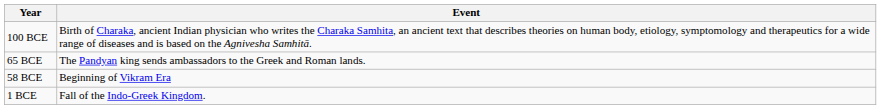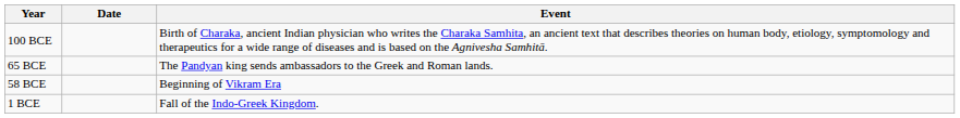 <table class="wikitable" style="width:100%">
 <tr>
 <th style="width:6%">Year</th>
+<th style="width:10%">Date</th>
 <th>Event</th>
 </tr>
 <tr>
 <td>100 BCE</td>
+<td></td>
 <td>Birth of <a href='#'>Charaka</a>, ancient Indian physician who writes the <a href='#'>Charaka Samhita</a>, an ancient text that describes theories on human body, etiology, symptomology and therapeutics for a wide range of diseases and is based on the <em>Agnivesha Samhitā</em>.</td>
 </tr>
 <tr>
 <td>65 BCE</td>
+<td></td>
 <td>The <a href='#'>Pandyan</a> king sends ambassadors to the Greek and Roman lands.</td>
 </tr>
 <tr>
 <td>58 BCE</td>
+<td></td>
 <td>Beginning of <a href='#'>Vikram Era</a></td>
 </tr>
 <tr>
 <td>1 BCE</td>
+<td></td>
 <td>Fall of the <a href='#'>Indo-Greek Kingdom</a>.</td>
 </tr>
 </table>
